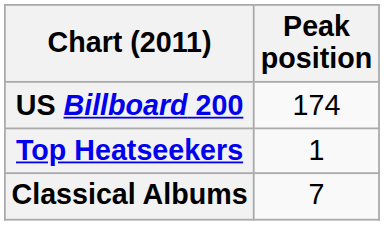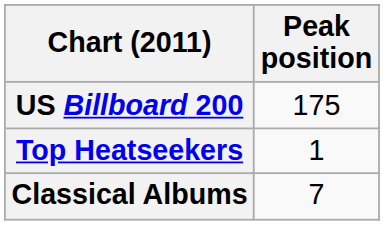 <table class="wikitable plainrowheaders">
 <tr>
 <th>Chart (2011)</th>
 <th>Peak<br>position</th>
 </tr>
 <tr>
 <th scope="row">US <a href='#'><em>Billboard</em> 200</a></th>
-<td align="center">174</td>
+<td align="center">175</td>
 </tr>
 <tr>
 <th scope="row"><a href='#'>Top Heatseekers</a></th>
 <td align="center">1</td>
 </tr>
 <tr>
 <th scope="row">Classical Albums</th>
 <td align="center">7</td>
 </tr>
 </table>
